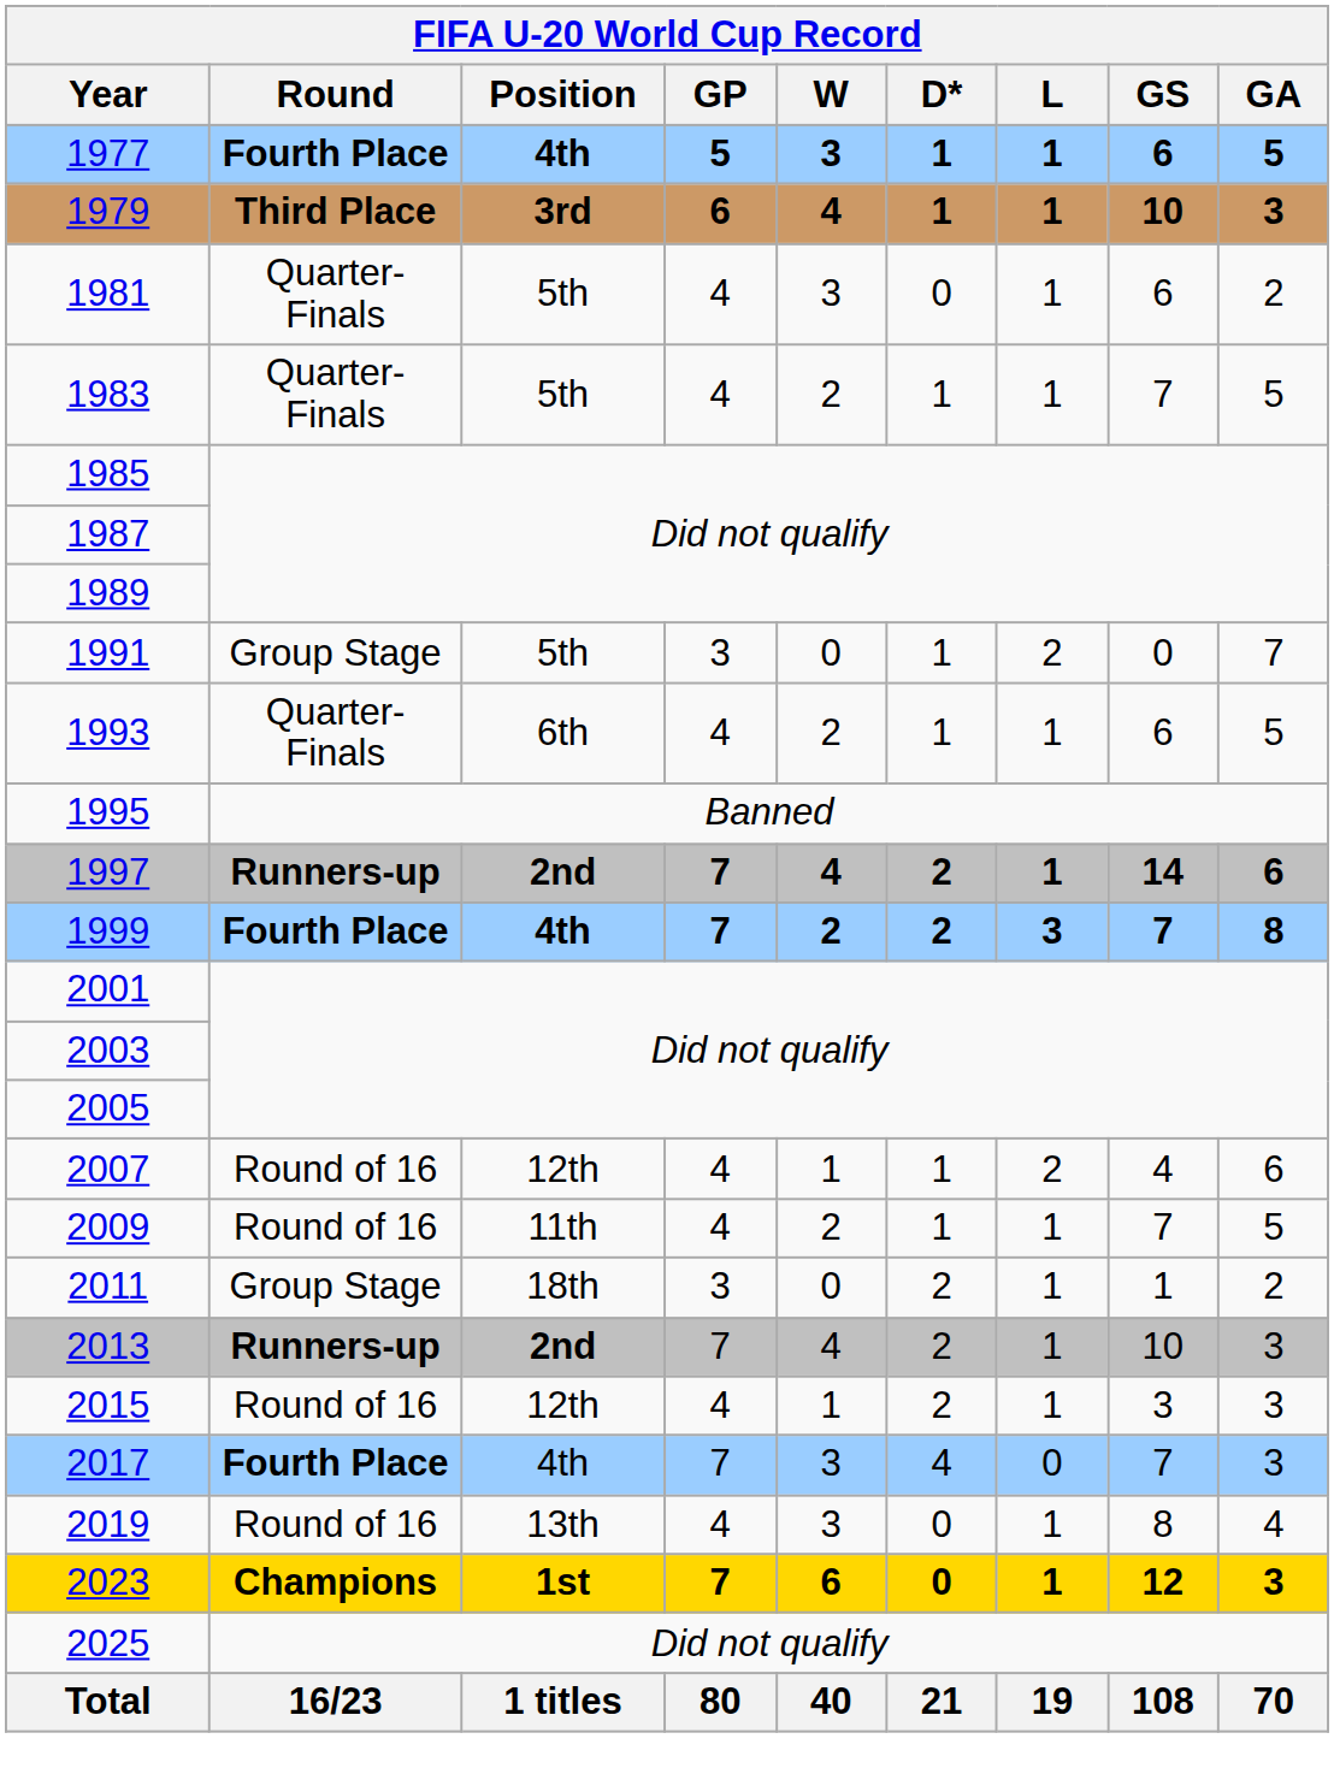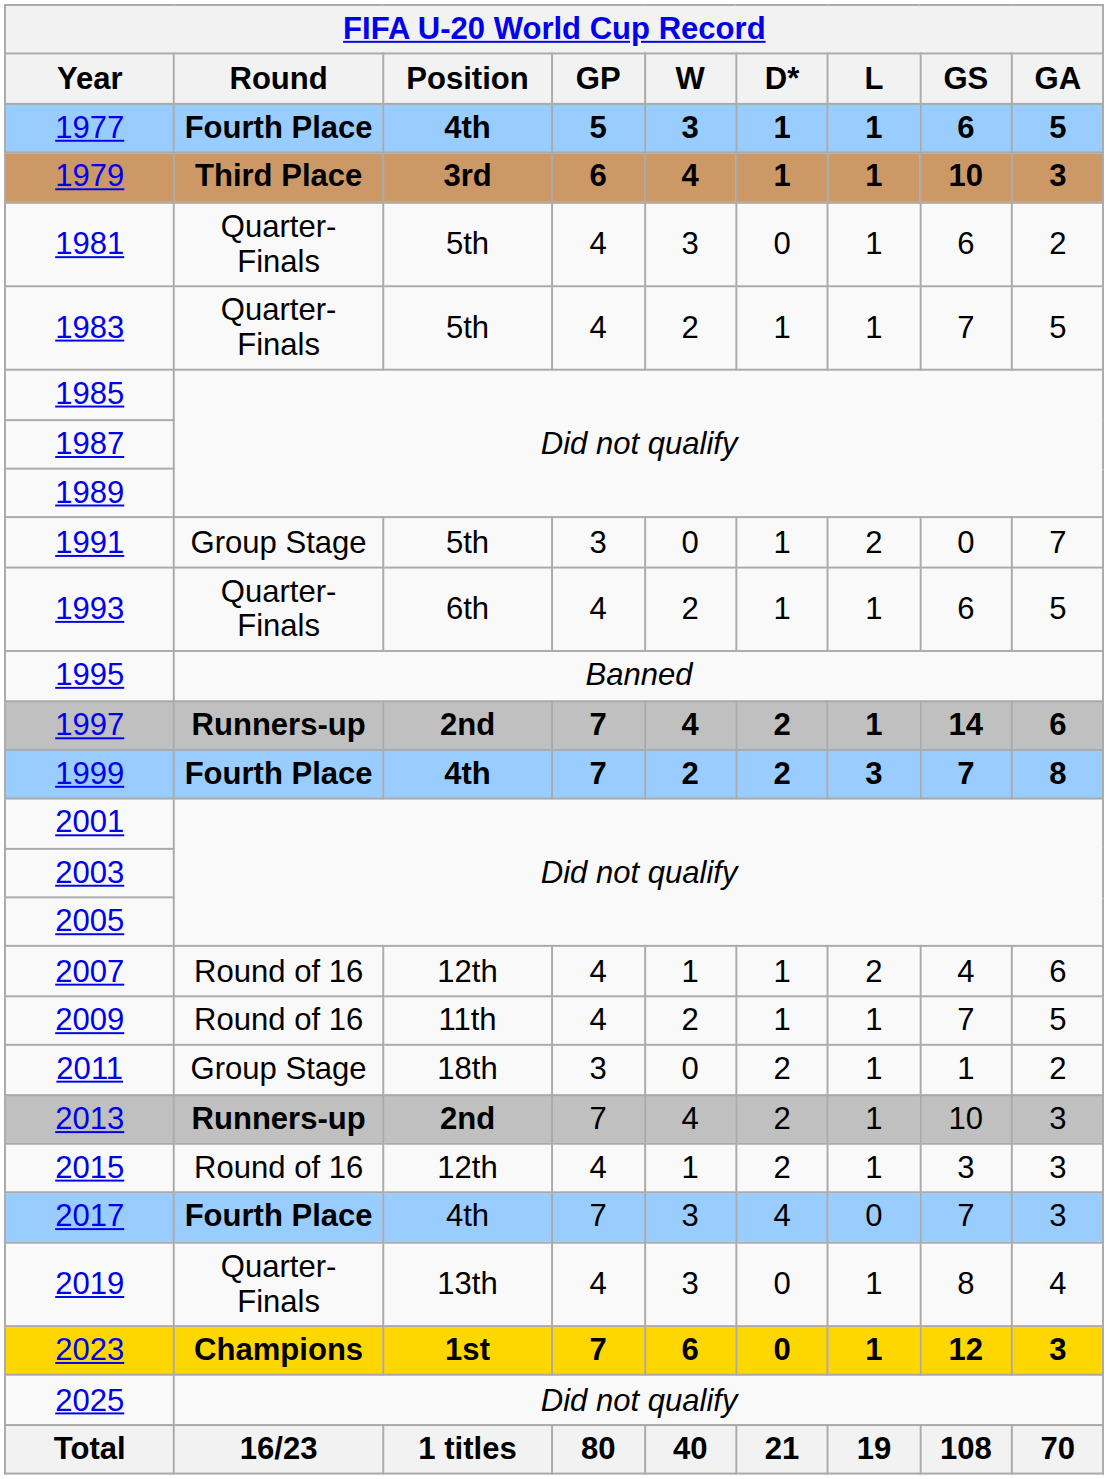 <table class="wikitable" style="text-align: center;">
 <tr>
 <th colspan=9><a href='#'>FIFA U-20 World Cup Record</a></th>
 </tr>
 <tr>
 <th width=80>Year</th>
 <th width=100>Round</th>
 <th width=80>Position</th>
 <th width=40>GP</th>
 <th width=40>W</th>
 <th width=40>D*</th>
 <th width=40>L</th>
 <th width=40>GS</th>
 <th width=40>GA</th>
 </tr>
 <tr style="background:#9acdff;">
 <td> <a href='#'>1977</a></td>
 <td><strong>Fourth Place</strong></td>
 <td><strong>4th</strong></td>
 <td><strong>5</strong></td>
 <td><strong>3</strong></td>
 <td><strong>1</strong></td>
 <td><strong>1</strong></td>
 <td><strong>6</strong></td>
 <td><strong>5</strong></td>
 </tr>
 <tr style="background:#c96;">
 <td> <a href='#'>1979</a></td>
 <td><strong>Third Place</strong></td>
 <td><strong>3rd</strong></td>
 <td><strong>6</strong></td>
 <td><strong>4</strong></td>
 <td><strong>1</strong></td>
 <td><strong>1</strong></td>
 <td><strong>10</strong></td>
 <td><strong>3</strong></td>
 </tr>
 <tr>
 <td> <a href='#'>1981</a></td>
 <td>Quarter-Finals</td>
 <td>5th</td>
 <td>4</td>
 <td>3</td>
 <td>0</td>
 <td>1</td>
 <td>6</td>
 <td>2</td>
 </tr>
 <tr>
 <td> <a href='#'>1983</a></td>
 <td>Quarter-Finals</td>
 <td>5th</td>
 <td>4</td>
 <td>2</td>
 <td>1</td>
 <td>1</td>
 <td>7</td>
 <td>5</td>
 </tr>
 <tr>
 <td> <a href='#'>1985</a></td>
 <td rowspan=3 colspan=8><em>Did not qualify</em></td>
 </tr>
 <tr>
 <td> <a href='#'>1987</a></td>
 </tr>
 <tr>
 <td> <a href='#'>1989</a></td>
 </tr>
 <tr>
 <td> <a href='#'>1991</a></td>
 <td>Group Stage</td>
 <td>5th</td>
 <td>3</td>
 <td>0</td>
 <td>1</td>
 <td>2</td>
 <td>0</td>
 <td>7</td>
 </tr>
 <tr>
 <td> <a href='#'>1993</a></td>
 <td>Quarter-Finals</td>
 <td>6th</td>
 <td>4</td>
 <td>2</td>
 <td>1</td>
 <td>1</td>
 <td>6</td>
 <td>5</td>
 </tr>
 <tr>
 <td> <a href='#'>1995</a></td>
 <td colspan=8><em>Banned</em></td>
 </tr>
 <tr style="background:Silver;">
 <td> <a href='#'>1997</a></td>
 <td><strong>Runners-up</strong></td>
 <td><strong>2nd</strong></td>
 <td><strong>7</strong></td>
 <td><strong>4</strong></td>
 <td><strong>2</strong></td>
 <td><strong>1</strong></td>
 <td><strong>14</strong></td>
 <td><strong>6</strong></td>
 </tr>
 <tr style="background:#9acdff;">
 <td> <a href='#'>1999</a></td>
 <td><strong>Fourth Place</strong></td>
 <td><strong>4th</strong></td>
 <td><strong>7</strong></td>
 <td><strong>2</strong></td>
 <td><strong>2</strong></td>
 <td><strong>3</strong></td>
 <td><strong>7</strong></td>
 <td><strong>8</strong></td>
 </tr>
 <tr>
 <td> <a href='#'>2001</a></td>
 <td rowspan=3 colspan=8><em>Did not qualify</em></td>
 </tr>
 <tr>
 <td> <a href='#'>2003</a></td>
 </tr>
 <tr>
 <td> <a href='#'>2005</a></td>
 </tr>
 <tr>
 <td> <a href='#'>2007</a></td>
 <td>Round of 16</td>
 <td>12th</td>
 <td>4</td>
 <td>1</td>
 <td>1</td>
 <td>2</td>
 <td>4</td>
 <td>6</td>
 </tr>
 <tr>
 <td> <a href='#'>2009</a></td>
 <td>Round of 16</td>
 <td>11th</td>
 <td>4</td>
 <td>2</td>
 <td>1</td>
 <td>1</td>
 <td>7</td>
 <td>5</td>
 </tr>
 <tr>
 <td> <a href='#'>2011</a></td>
 <td>Group Stage</td>
 <td>18th</td>
 <td>3</td>
 <td>0</td>
 <td>2</td>
 <td>1</td>
 <td>1</td>
 <td>2</td>
 </tr>
 <tr style="background:Silver;">
 <td> <a href='#'>2013</a></td>
 <td><strong>Runners-up</strong></td>
 <td><strong>2nd</strong></td>
 <td>7</td>
 <td>4</td>
 <td>2</td>
 <td>1</td>
 <td>10</td>
 <td>3</td>
 </tr>
 <tr>
 <td> <a href='#'>2015</a></td>
 <td>Round of 16</td>
 <td>12th</td>
 <td>4</td>
 <td>1</td>
 <td>2</td>
 <td>1</td>
 <td>3</td>
 <td>3</td>
 </tr>
 <tr style="background:#9acdff;">
 <td> <a href='#'>2017</a></td>
 <td><strong>Fourth Place</strong></td>
 <td>4th</td>
 <td>7</td>
 <td>3</td>
 <td>4</td>
 <td>0</td>
 <td>7</td>
 <td>3</td>
 </tr>
 <tr>
 <td> <a href='#'>2019</a></td>
-<td>Round of 16</td>
+<td>Quarter-Finals</td>
 <td>13th</td>
 <td>4</td>
 <td>3</td>
 <td>0</td>
 <td>1</td>
 <td>8</td>
 <td>4</td>
 </tr>
 <tr bgcolor=Gold>
 <td> <a href='#'>2023</a></td>
 <td><strong>Champions</strong></td>
 <td><strong>1st</strong></td>
 <td><strong>7</strong></td>
 <td><strong>6</strong></td>
 <td><strong>0</strong></td>
 <td><strong>1</strong></td>
 <td><strong>12</strong></td>
 <td><strong>3</strong></td>
 </tr>
 <tr>
 <td> <a href='#'>2025</a></td>
 <td colspan=8><em>Did not qualify</em></td>
 </tr>
 <tr>
 <th>Total</th>
 <th>16/23</th>
 <th>1 titles</th>
 <th>80</th>
 <th>40</th>
 <th>21</th>
 <th>19</th>
 <th>108</th>
 <th>70</th>
 </tr>
 </table>
